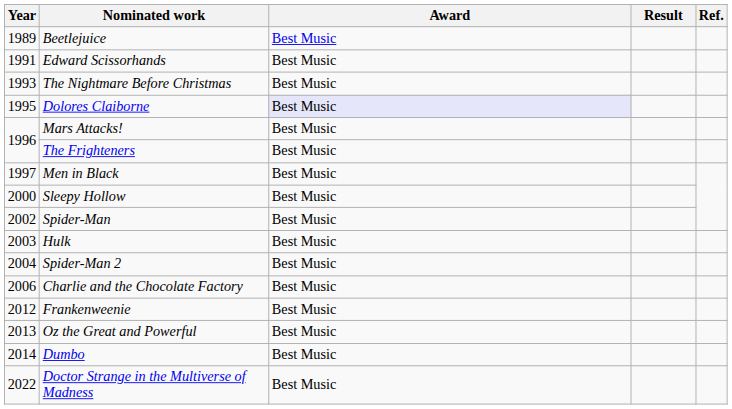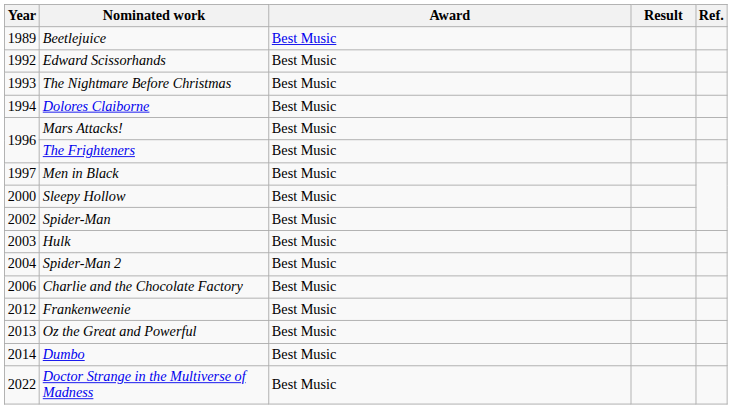 <table class="wikitable">
 <tr>
 <th>Year</th>
 <th width="250">Nominated work</th>
 <th width="400">Award</th>
 <th width="65">Result</th>
 <th>Ref.</th>
 </tr>
 <tr>
 <td align="center">1989</td>
 <td><em>Beetlejuice</em></td>
 <td><a href='#'>Best Music</a></td>
 <td></td>
 <td></td>
 </tr>
 <tr>
-<td align="center">1991</td>
+<td align="center">1992</td>
 <td><em>Edward Scissorhands</em></td>
 <td>Best Music</td>
 <td></td>
 <td></td>
 </tr>
 <tr>
 <td align="center">1993</td>
 <td><em>The Nightmare Before Christmas</em></td>
 <td>Best Music</td>
 <td></td>
 <td align="center"></td>
 </tr>
 <tr>
-<td align="center">1995</td>
+<td align="center">1994</td>
 <td><em><a href='#'>Dolores Claiborne</a></em></td>
-<td style="background: lavender;">Best Music</td>
+<td>Best Music</td>
 <td></td>
 <td></td>
 </tr>
 <tr>
 <td align="center" rowspan=2>1996</td>
 <td><em>Mars Attacks!</em></td>
 <td>Best Music</td>
 <td></td>
 <td align="center"></td>
 </tr>
 <tr>
 <td><em><a href='#'>The Frighteners</a></em></td>
 <td>Best Music</td>
 <td></td>
 <td></td>
 </tr>
 <tr>
 <td align="center">1997</td>
 <td><em>Men in Black</em></td>
 <td>Best Music</td>
 <td></td>
 <td align="center" rowspan=3></td>
 </tr>
 <tr>
 <td align="center">2000</td>
 <td><em>Sleepy Hollow</em></td>
 <td>Best Music</td>
 <td></td>
 </tr>
 <tr>
 <td align="center">2002</td>
 <td><em>Spider-Man</em></td>
 <td>Best Music</td>
 <td></td>
 </tr>
 <tr>
 <td align="center">2003</td>
 <td><em>Hulk</em></td>
 <td>Best Music</td>
 <td></td>
 <td></td>
 </tr>
 <tr>
 <td align="center">2004</td>
 <td><em>Spider-Man 2</em></td>
 <td>Best Music</td>
 <td></td>
 <td></td>
 </tr>
 <tr>
 <td align="center">2006</td>
 <td><em>Charlie and the Chocolate Factory</em></td>
 <td>Best Music</td>
 <td></td>
 <td></td>
 </tr>
 <tr>
 <td align="center">2012</td>
 <td><em>Frankenweenie</em></td>
 <td>Best Music</td>
 <td></td>
 <td></td>
 </tr>
 <tr>
 <td align="center">2013</td>
 <td><em>Oz the Great and Powerful</em></td>
 <td>Best Music</td>
 <td></td>
 <td></td>
 </tr>
 <tr>
 <td align="center">2014</td>
 <td><em><a href='#'>Dumbo</a></em></td>
 <td>Best Music</td>
 <td></td>
 <td></td>
 </tr>
 <tr>
 <td align="center">2022</td>
 <td><em><a href='#'>Doctor Strange in the Multiverse of Madness</a></em></td>
 <td>Best Music</td>
 <td></td>
 <td></td>
 </tr>
 </table>
